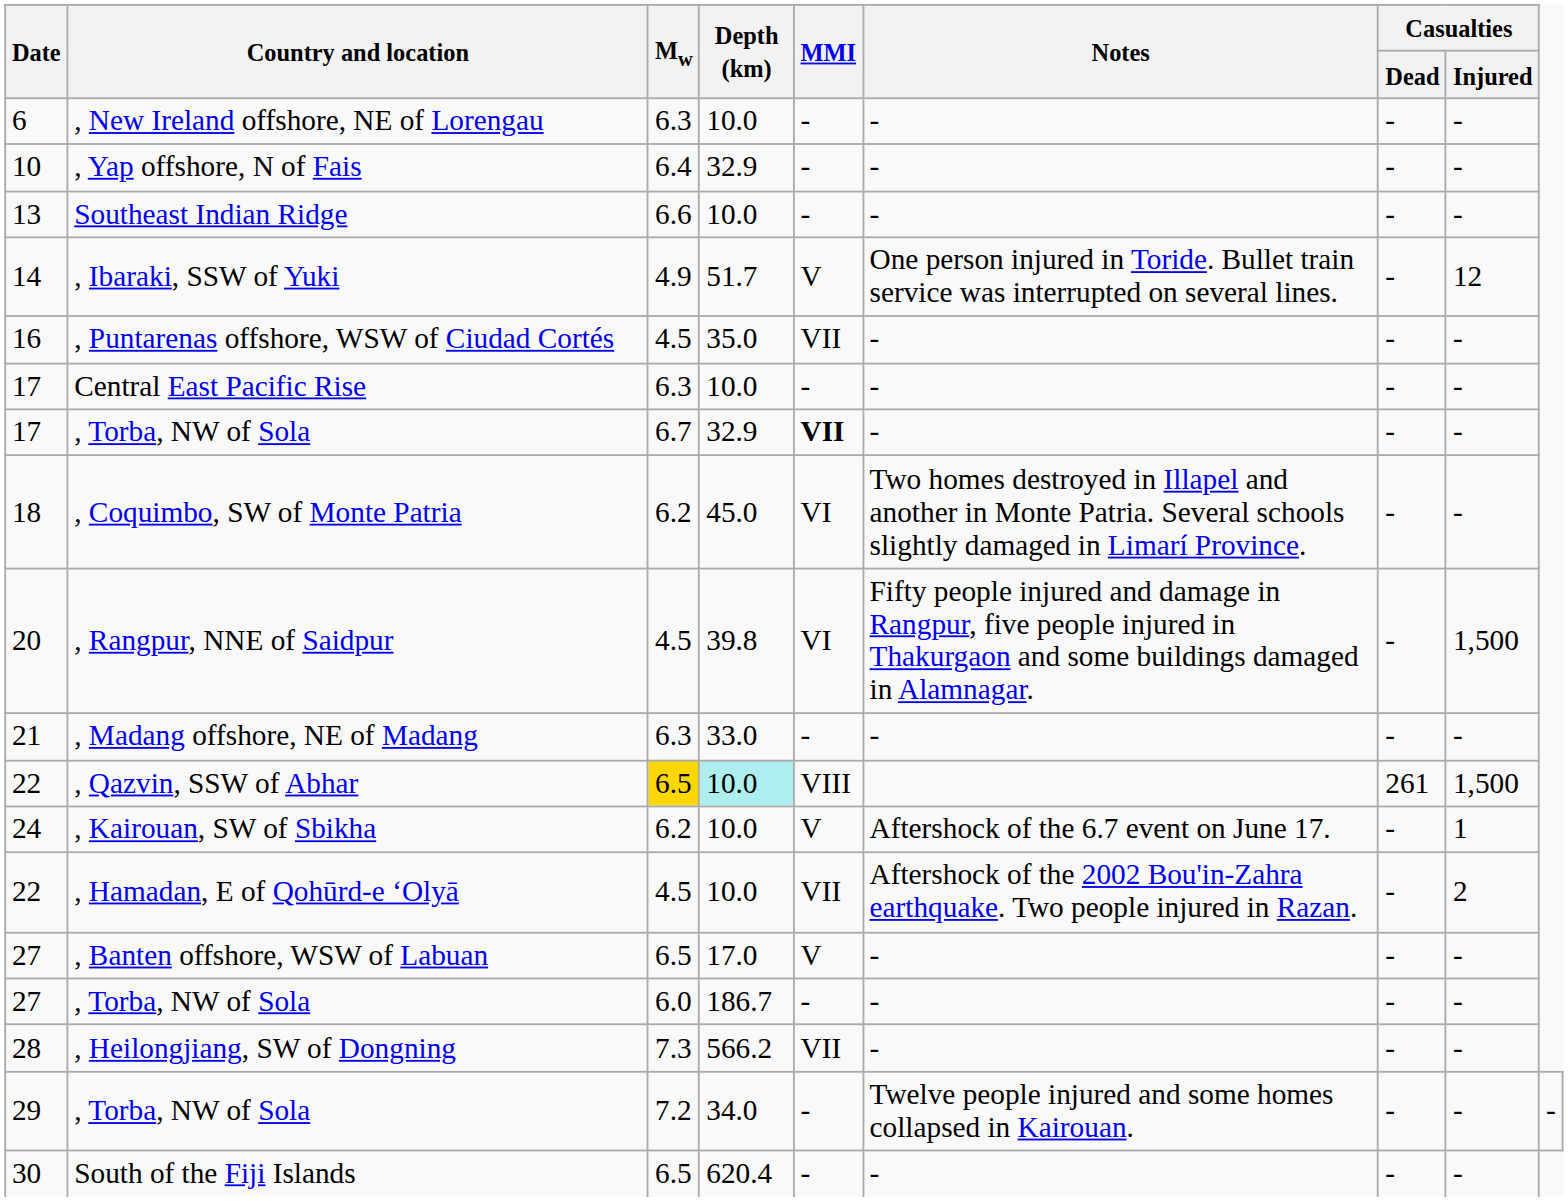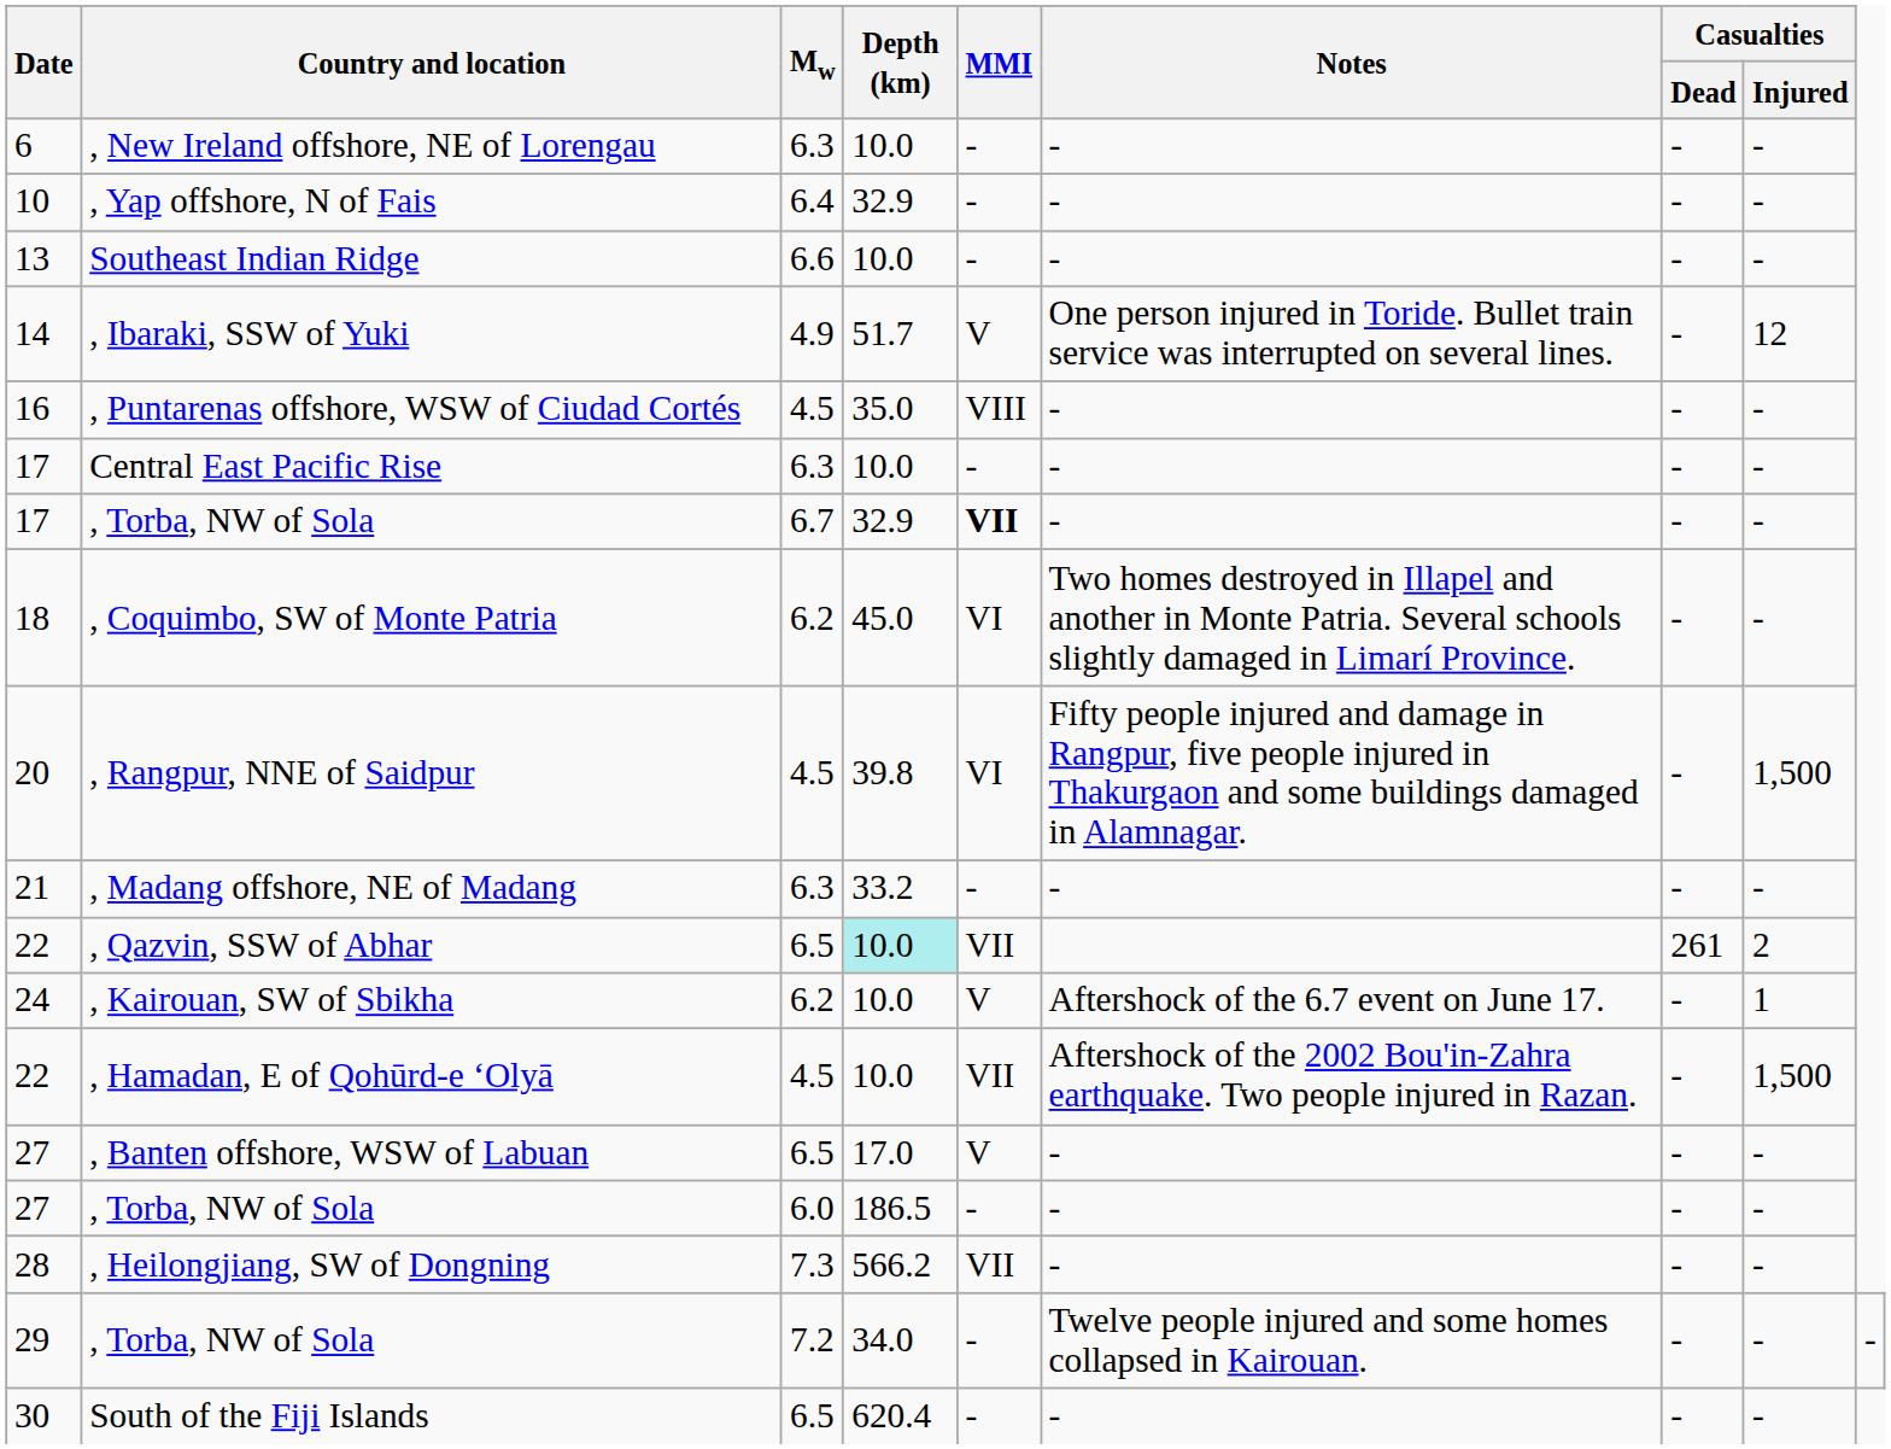 <table class="wikitable sortable" style="border:1px black;  margin-left:1em;">
 <tr>
 <th rowspan="2"><small>Date</small></th>
 <th rowspan="2" style="width: 310px"><small>Country and location</small></th>
 <th rowspan="2"><small>M<sub>w</sub></small></th>
 <th rowspan="2"><small>Depth (km)</small></th>
 <th rowspan="2"><small><a href='#'>MMI</a></small></th>
 <th rowspan="2" class="unsortable"><small>Notes</small></th>
 <th colspan="2"><small>Casualties</small></th>
 </tr>
 <tr>
 <th><small>Dead</small></th>
 <th><small>Injured</small></th>
 </tr>
 <tr>
 <td>6</td>
 <td>, <a href='#'>New Ireland</a> offshore,  NE of <a href='#'>Lorengau</a></td>
 <td>6.3</td>
 <td>10.0</td>
 <td>-</td>
 <td>-</td>
 <td>-</td>
 <td>-</td>
 </tr>
 <tr>
 <td>10</td>
 <td>, <a href='#'>Yap</a> offshore,  N of <a href='#'>Fais</a></td>
 <td>6.4</td>
 <td>32.9</td>
 <td>-</td>
 <td>-</td>
 <td>-</td>
 <td>-</td>
 </tr>
 <tr>
 <td>13</td>
 <td><a href='#'>Southeast Indian Ridge</a></td>
 <td>6.6</td>
 <td>10.0</td>
 <td>-</td>
 <td>-</td>
 <td>-</td>
 <td>-</td>
 </tr>
 <tr>
 <td>14</td>
 <td>, <a href='#'>Ibaraki</a>,  SSW of <a href='#'>Yuki</a></td>
 <td>4.9</td>
 <td>51.7</td>
 <td>V</td>
 <td>One person injured in <a href='#'>Toride</a>. Bullet train service was interrupted on several lines.</td>
 <td>-</td>
 <td>12</td>
 </tr>
 <tr>
 <td>16</td>
 <td>, <a href='#'>Puntarenas</a> offshore,  WSW of <a href='#'>Ciudad Cortés</a></td>
 <td>4.5</td>
 <td>35.0</td>
-<td>VII</td>
+<td>VIII</td>
 <td>-</td>
 <td>-</td>
 <td>-</td>
 </tr>
 <tr>
 <td>17</td>
 <td>Central <a href='#'>East Pacific Rise</a></td>
 <td>6.3</td>
 <td>10.0</td>
 <td>-</td>
 <td>-</td>
 <td>-</td>
 <td>-</td>
 </tr>
 <tr>
 <td>17</td>
 <td>, <a href='#'>Torba</a>,  NW of <a href='#'>Sola</a></td>
 <td>6.7</td>
 <td>32.9</td>
 <td><strong>VII</strong></td>
 <td>-</td>
 <td>-</td>
 <td>-</td>
 </tr>
 <tr>
 <td>18</td>
 <td>, <a href='#'>Coquimbo</a>,  SW of <a href='#'>Monte Patria</a></td>
 <td>6.2</td>
 <td>45.0</td>
 <td>VI</td>
 <td>Two homes destroyed in <a href='#'>Illapel</a> and another in Monte Patria. Several schools slightly damaged in <a href='#'>Limarí Province</a>.</td>
 <td>-</td>
 <td>-</td>
 </tr>
 <tr>
 <td>20</td>
 <td>, <a href='#'>Rangpur</a>,  NNE of <a href='#'>Saidpur</a></td>
 <td>4.5</td>
 <td>39.8</td>
 <td>VI</td>
 <td>Fifty people injured and damage in <a href='#'>Rangpur</a>, five people injured in <a href='#'>Thakurgaon</a> and some buildings damaged in <a href='#'>Alamnagar</a>.</td>
 <td>-</td>
 <td>1,500</td>
 </tr>
 <tr>
 <td>21</td>
 <td>, <a href='#'>Madang</a> offshore,  NE of <a href='#'>Madang</a></td>
 <td>6.3</td>
-<td>33.0</td>
+<td>33.2</td>
 <td>-</td>
 <td>-</td>
 <td>-</td>
 <td>-</td>
 </tr>
 <tr>
 <td>22</td>
 <td>, <a href='#'>Qazvin</a>,  SSW of <a href='#'>Abhar</a></td>
-<td style="background: gold;">6.5</td>
+<td>6.5</td>
 <td style="background: paleturquoise;">10.0</td>
-<td>VIII</td>
+<td>VII</td>
 <td></td>
 <td>261</td>
-<td>1,500</td>
+<td>2</td>
 </tr>
 <tr>
 <td>24</td>
 <td>, <a href='#'>Kairouan</a>,  SW of <a href='#'>Sbikha</a></td>
 <td>6.2</td>
 <td>10.0</td>
 <td>V</td>
 <td>Aftershock of the 6.7 event on June 17.</td>
 <td>-</td>
 <td>1</td>
 </tr>
 <tr>
 <td>22</td>
 <td>, <a href='#'>Hamadan</a>,  E of <a href='#'>Qohūrd-e ‘Olyā</a></td>
 <td>4.5</td>
 <td>10.0</td>
 <td>VII</td>
 <td>Aftershock of the <a href='#'>2002 Bou'in-Zahra earthquake</a>. Two people injured in <a href='#'>Razan</a>.</td>
 <td>-</td>
-<td>2</td>
+<td>1,500</td>
 </tr>
 <tr>
 <td>27</td>
 <td>, <a href='#'>Banten</a> offshore,  WSW of <a href='#'>Labuan</a></td>
 <td>6.5</td>
 <td>17.0</td>
 <td>V</td>
 <td>-</td>
 <td>-</td>
 <td>-</td>
 </tr>
 <tr>
 <td>27</td>
 <td>, <a href='#'>Torba</a>,  NW of <a href='#'>Sola</a></td>
 <td>6.0</td>
-<td>186.7</td>
+<td>186.5</td>
 <td>-</td>
 <td>-</td>
 <td>-</td>
 <td>-</td>
 </tr>
 <tr>
 <td>28</td>
 <td>, <a href='#'>Heilongjiang</a>,  SW of <a href='#'>Dongning</a></td>
 <td>7.3</td>
 <td>566.2</td>
 <td>VII</td>
 <td>-</td>
 <td>-</td>
 <td>-</td>
 </tr>
 <tr>
 <td>29</td>
 <td>, <a href='#'>Torba</a>,  NW of <a href='#'>Sola</a></td>
 <td>7.2</td>
 <td>34.0</td>
 <td>-</td>
 <td>Twelve people injured and some homes collapsed in <a href='#'>Kairouan</a>.</td>
 <td>-</td>
 <td>-</td>
 <td>-</td>
 </tr>
 <tr>
 <td>30</td>
 <td> South of the <a href='#'>Fiji</a> Islands</td>
 <td>6.5</td>
 <td>620.4</td>
 <td>-</td>
 <td>-</td>
 <td>-</td>
 <td>-</td>
 </tr>
 <tr>
 </tr>
 </table>
